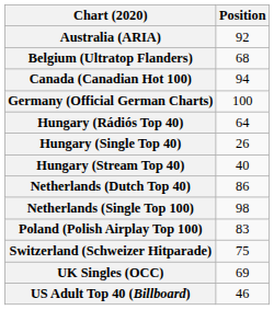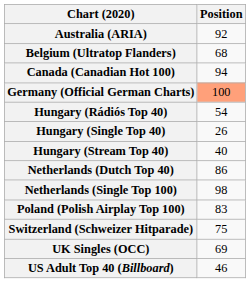 <table class="wikitable sortable plainrowheaders" style="text-align:center">
 <tr>
 <th scope="col">Chart (2020)</th>
 <th scope="col">Position</th>
 </tr>
 <tr>
 <th scope="row">Australia (ARIA)</th>
 <td>92</td>
 </tr>
 <tr>
 <th scope="row">Belgium (Ultratop Flanders)</th>
 <td>68</td>
 </tr>
 <tr>
 <th scope="row">Canada (Canadian Hot 100)</th>
 <td>94</td>
 </tr>
 <tr>
 <th scope="row">Germany (Official German Charts)</th>
-<td>100</td>
+<td style="background: lightsalmon;">100</td>
 </tr>
 <tr>
 <th scope="row">Hungary (Rádiós Top 40)</th>
-<td>64</td>
+<td>54</td>
 </tr>
 <tr>
 <th scope="row">Hungary (Single Top 40)</th>
 <td>26</td>
 </tr>
 <tr>
 <th scope="row">Hungary (Stream Top 40)</th>
 <td>40</td>
 </tr>
 <tr>
 <th scope="row">Netherlands (Dutch Top 40)</th>
 <td>86</td>
 </tr>
 <tr>
 <th scope="row">Netherlands (Single Top 100)</th>
 <td>98</td>
 </tr>
 <tr>
 <th scope="row">Poland (Polish Airplay Top 100)</th>
 <td>83</td>
 </tr>
 <tr>
 <th scope="row">Switzerland (Schweizer Hitparade)</th>
 <td>75</td>
 </tr>
 <tr>
 <th scope="row">UK Singles (OCC)</th>
 <td>69</td>
 </tr>
 <tr>
 <th scope="row">US Adult Top 40 (<em>Billboard</em>)</th>
 <td>46</td>
 </tr>
 </table>
